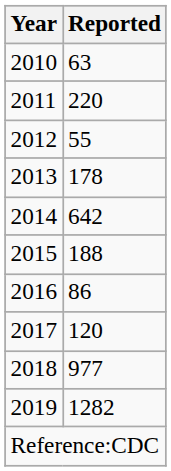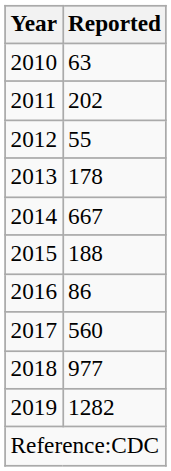 <table class = "wikitable" style = "float:right; font-size:85%; margin-left:15px">
 <tr>
 <th>Year</th>
 <th>Reported</th>
 </tr>
 <tr>
 <td>2010</td>
 <td>63</td>
 </tr>
 <tr>
 <td>2011</td>
-<td>220</td>
+<td>202</td>
 </tr>
 <tr>
 <td>2012</td>
 <td>55</td>
 </tr>
 <tr>
 <td>2013</td>
 <td>178</td>
 </tr>
 <tr>
 <td>2014</td>
-<td>642</td>
+<td>667</td>
 </tr>
 <tr>
 <td>2015</td>
 <td>188</td>
 </tr>
 <tr>
 <td>2016</td>
 <td>86</td>
 </tr>
 <tr>
 <td>2017</td>
-<td>120</td>
+<td>560</td>
 </tr>
 <tr>
 <td>2018</td>
 <td>977</td>
 </tr>
 <tr>
 <td>2019</td>
 <td>1282</td>
 </tr>
 <tr>
 <td colspan="2">Reference:CDC</td>
 </tr>
 </table>
